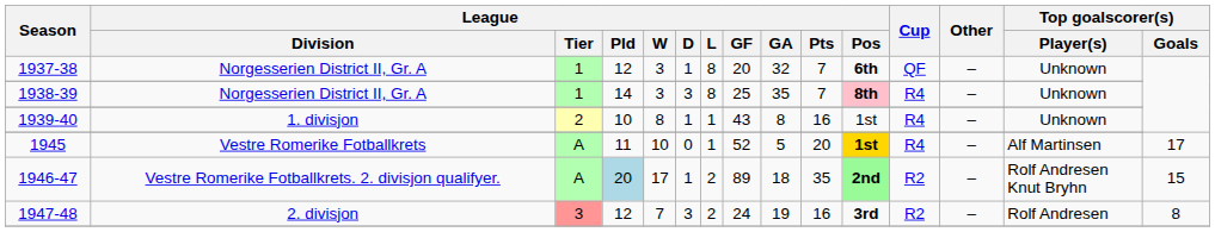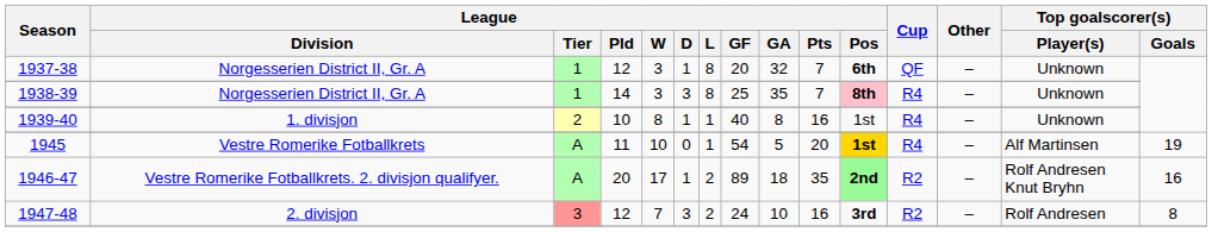 <table class="wikitable" style="text-align: center" width="95%">
 <tr>
 <th rowspan=2>Season</th>
 <th colspan="10">League</th>
 <th rowspan="2"><a href='#'>Cup</a></th>
 <th colspan="2" rowspan="2">Other</th>
 <th colspan=2>Top goalscorer(s)</th>
 </tr>
 <tr>
 <th>Division</th>
 <th>Tier</th>
 <th>Pld</th>
 <th>W</th>
 <th>D</th>
 <th>L</th>
 <th>GF</th>
 <th>GA</th>
 <th>Pts</th>
 <th>Pos</th>
 <th>Player(s)</th>
 <th>Goals</th>
 </tr>
 <tr>
 <td><a href='#'>1937-38</a></td>
 <td><a href='#'>Norgesserien District II, Gr. A</a></td>
 <td bgcolor="#b2ffb2">1</td>
 <td>12</td>
 <td>3</td>
 <td>1</td>
 <td>8</td>
 <td>20</td>
 <td>32</td>
 <td>7</td>
 <td><strong>6th</strong></td>
 <td><a href='#'>QF</a></td>
 <td colspan="2">–</td>
 <td>Unknown</td>
 </tr>
 <tr>
 </tr>
 <tr>
 <td><a href='#'>1938-39</a></td>
 <td><a href='#'>Norgesserien District II, Gr. A</a></td>
 <td bgcolor="#b2ffb2">1</td>
 <td>14</td>
 <td>3</td>
 <td>3</td>
 <td>8</td>
 <td>25</td>
 <td>35</td>
 <td>7</td>
 <td bgcolor="pink"><strong>8th</strong></td>
 <td><a href='#'>R4</a></td>
 <td colspan="2">–</td>
 <td>Unknown</td>
 </tr>
 <tr>
 </tr>
 <tr>
 <td><a href='#'>1939-40</a></td>
 <td><a href='#'>1. divisjon</a></td>
 <td bgcolor="#ffffb2">2</td>
 <td>10</td>
 <td>8</td>
 <td>1</td>
 <td>1</td>
-<td>43</td>
+<td>40</td>
 <td>8</td>
 <td>16</td>
 <td>1st</td>
 <td><a href='#'>R4</a></td>
 <td colspan="2">–</td>
 <td>Unknown</td>
 </tr>
 <tr>
 </tr>
 <tr>
 <td><a href='#'>1945</a></td>
 <td><a href='#'>Vestre Romerike Fotballkrets</a></td>
 <td bgcolor="#b2ffb2">A</td>
 <td>11</td>
 <td>10</td>
 <td>0</td>
 <td>1</td>
-<td>52</td>
+<td>54</td>
 <td>5</td>
 <td>20</td>
 <td bgcolor=gold><strong>1st</strong></td>
 <td><a href='#'>R4</a></td>
 <td colspan="2">–</td>
 <td align=left> Alf Martinsen</td>
-<td>17</td>
+<td>19</td>
 </tr>
 <tr>
 <td><a href='#'>1946-47</a></td>
 <td><a href='#'>Vestre Romerike Fotballkrets. 2. divisjon qualifyer.</a></td>
 <td bgcolor="#b2ffb2">A</td>
-<td style="background: lightblue;">20</td>
+<td>20</td>
 <td>17</td>
 <td>1</td>
 <td>2</td>
 <td>89</td>
 <td>18</td>
 <td>35</td>
 <td bgcolor=palegreen><strong>2nd</strong></td>
 <td><a href='#'>R2</a></td>
 <td colspan="2">–</td>
 <td align="left"> Rolf Andresen <br> Knut Bryhn</td>
-<td>15</td>
+<td>16</td>
 </tr>
 <tr>
 <td><a href='#'>1947-48</a></td>
 <td><a href='#'>2. divisjon</a></td>
 <td bgcolor="#ff9595">3</td>
 <td>12</td>
 <td>7</td>
 <td>3</td>
 <td>2</td>
 <td>24</td>
-<td>19</td>
+<td>10</td>
 <td>16</td>
 <td><strong>3rd</strong></td>
 <td><a href='#'>R2</a></td>
 <td colspan="2">–</td>
 <td align=left> Rolf Andresen</td>
 <td>8</td>
 </tr>
 <tr>
 </tr>
 </table>
